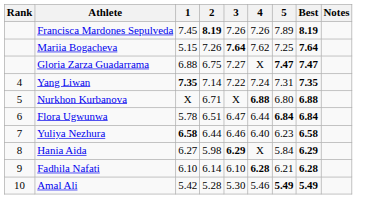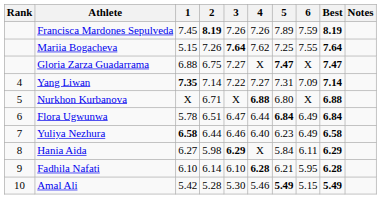 <table class="wikitable sortable" style="text-align:center">
 <tr>
 <th>Rank</th>
 <th>Athlete</th>
 <th>1</th>
 <th>2</th>
 <th>3</th>
 <th>4</th>
 <th>5</th>
+<th>6</th>
 <th>Best</th>
 <th>Notes</th>
 </tr>
 <tr>
 <td></td>
 <td style="text-align:left"><a href='#'>Francisca Mardones Sepulveda</a><br></td>
 <td>7.45</td>
 <td><strong>8.19</strong></td>
 <td>7.26</td>
 <td>7.26</td>
 <td>7.89</td>
+<td>7.59</td>
 <td><strong>8.19</strong></td>
 <td></td>
 </tr>
 <tr>
 <td></td>
 <td style="text-align:left"><a href='#'>Mariia Bogacheva</a><br></td>
 <td>5.15</td>
 <td>7.26</td>
 <td><strong>7.64</strong></td>
 <td>7.62</td>
 <td>7.25</td>
+<td>7.55</td>
 <td><strong>7.64</strong></td>
 <td></td>
 </tr>
 <tr>
 <td></td>
 <td style="text-align:left"><a href='#'>Gloria Zarza Guadarrama</a><br></td>
 <td>6.88</td>
 <td>6.75</td>
 <td>7.27</td>
 <td>X</td>
 <td><strong>7.47</strong></td>
+<td>X</td>
 <td><strong>7.47</strong></td>
 <td></td>
 </tr>
 <tr>
 <td>4</td>
 <td style="text-align:left"><a href='#'>Yang Liwan</a><br></td>
 <td><strong>7.35</strong></td>
 <td>7.14</td>
 <td>7.22</td>
-<td>7.24</td>
+<td>7.27</td>
 <td>7.31</td>
-<td><strong>7.35</strong></td>
+<td>7.09</td>
+<td><strong>7.14</strong></td>
 <td></td>
 </tr>
 <tr>
 <td>5</td>
 <td style="text-align:left"><a href='#'>Nurkhon Kurbanova</a><br></td>
 <td>X</td>
 <td>6.71</td>
 <td>X</td>
 <td><strong>6.88</strong></td>
 <td>6.80</td>
+<td>X</td>
 <td><strong>6.88</strong></td>
 <td></td>
 </tr>
 <tr>
 <td>6</td>
 <td style="text-align:left"><a href='#'>Flora Ugwunwa</a><br></td>
 <td>5.78</td>
 <td>6.51</td>
 <td>6.47</td>
 <td>6.44</td>
 <td><strong>6.84</strong></td>
+<td>6.49</td>
 <td><strong>6.84</strong></td>
 <td></td>
 </tr>
 <tr>
 <td>7</td>
 <td style="text-align:left"><a href='#'>Yuliya Nezhura</a><br></td>
 <td><strong>6.58</strong></td>
 <td>6.44</td>
 <td>6.46</td>
 <td>6.40</td>
 <td>6.23</td>
+<td>6.49</td>
 <td><strong>6.58</strong></td>
 <td></td>
 </tr>
 <tr>
 <td>8</td>
 <td style="text-align:left"><a href='#'>Hania Aida</a><br></td>
 <td>6.27</td>
 <td>5.98</td>
 <td><strong>6.29</strong></td>
 <td>X</td>
 <td>5.84</td>
+<td>6.11</td>
 <td><strong>6.29</strong></td>
 <td></td>
 </tr>
 <tr>
 <td>9</td>
 <td style="text-align:left"><a href='#'>Fadhila Nafati</a><br></td>
 <td>6.10</td>
 <td>6.14</td>
 <td>6.10</td>
 <td><strong>6.28</strong></td>
 <td>6.21</td>
+<td>5.95</td>
 <td><strong>6.28</strong></td>
 <td></td>
 </tr>
 <tr>
 <td>10</td>
 <td style="text-align:left"><a href='#'>Amal Ali</a><br></td>
 <td>5.42</td>
 <td>5.28</td>
 <td>5.30</td>
 <td>5.46</td>
 <td><strong>5.49</strong></td>
+<td>5.15</td>
 <td><strong>5.49</strong></td>
 <td></td>
 </tr>
 </table>
